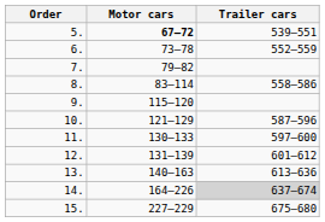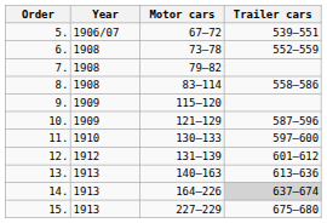 <table class="wikitable float-left" style="text-align:right;" width="30%">
 <tr class="hintergrundfarbe5">
 <th width="6%">Order</th>
+<th width="4%">Year</th>
 <th width="10%">Motor cars</th>
 <th width="10%">Trailer cars</th>
 </tr>
 <tr>
 <td>5.</td>
-<td><strong>67–72</strong></td>
+<td align="left">1906/07</td>
+<td>67–72</td>
 <td>539–551</td>
 </tr>
 <tr>
 <td>6.</td>
+<td align="left">1908</td>
 <td>73–78</td>
 <td>552–559</td>
 </tr>
 <tr>
 <td>7.</td>
+<td align="left">1908</td>
 <td>79–82</td>
 <td></td>
 </tr>
 <tr>
 <td>8.</td>
+<td align="left">1908</td>
 <td>83–114</td>
 <td>558–586</td>
 </tr>
 <tr>
 <td>9.</td>
+<td align="left">1909</td>
 <td>115–120</td>
 <td></td>
 </tr>
 <tr>
 <td>10.</td>
+<td align="left">1909</td>
 <td>121–129</td>
 <td>587–596</td>
 </tr>
 <tr>
 <td>11.</td>
+<td align="left">1910</td>
 <td>130–133</td>
 <td>597–600</td>
 </tr>
 <tr>
 <td>12.</td>
+<td align="left">1912</td>
 <td>131–139</td>
 <td>601–612</td>
 </tr>
 <tr>
 <td>13.</td>
+<td align="left">1913</td>
 <td>140–163</td>
 <td>613–636</td>
 </tr>
 <tr>
 <td>14.</td>
+<td align="left">1913</td>
 <td>164–226</td>
 <td style="background: lightgrey;">637–674</td>
 </tr>
 <tr>
 <td>15.</td>
+<td align="left">1913</td>
 <td>227–229</td>
 <td>675–680</td>
 </tr>
 </table>
